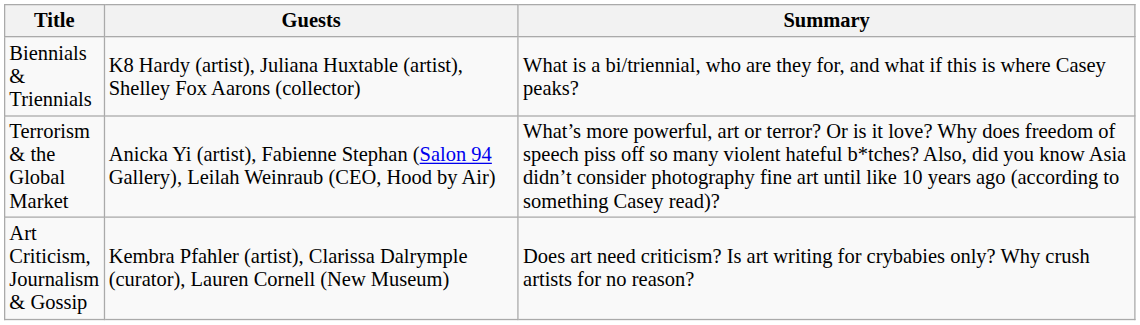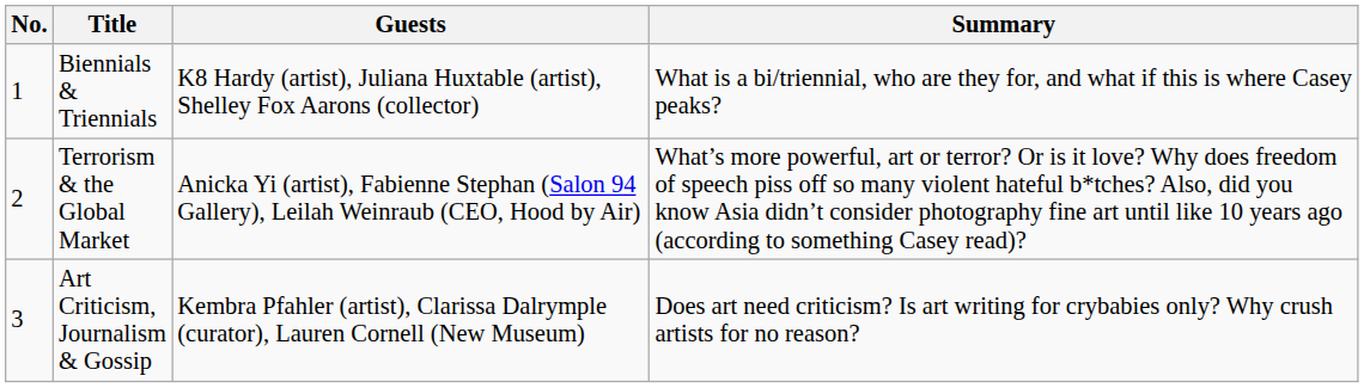 <table class="wikitable plainrowheaders" style="width:100%; margin:auto;">
 <tr>
+<th scope="col" style="width:1em;">No.</th>
 <th scope="col">Title</th>
 <th scope="col" style="width:20em;">Guests</th>
 <th scope="col" style="width:30em;">Summary</th>
 </tr>
 <tr>
+<td>1</td>
 <td>Biennials & Triennials</td>
 <td>K8 Hardy (artist), Juliana Huxtable (artist), Shelley Fox Aarons (collector)</td>
 <td>What is a bi/triennial, who are they for, and what if this is where Casey peaks?</td>
 </tr>
 <tr>
+<td>2</td>
 <td>Terrorism & the Global Market</td>
 <td>Anicka Yi (artist), Fabienne Stephan (<a href='#'>Salon 94</a> Gallery), Leilah Weinraub (CEO, Hood by Air)</td>
 <td>What’s more powerful, art or terror? Or is it love? Why does freedom of speech piss off so many violent hateful b*tches? Also, did you know Asia didn’t consider photography fine art until like 10 years ago (according to something Casey read)?</td>
 </tr>
 <tr>
+<td>3</td>
 <td>Art Criticism, Journalism & Gossip</td>
 <td>Kembra Pfahler (artist), Clarissa Dalrymple (curator), Lauren Cornell (New Museum)</td>
 <td>Does art need criticism? Is art writing for crybabies only? Why crush artists for no reason?</td>
 </tr>
 </table>
